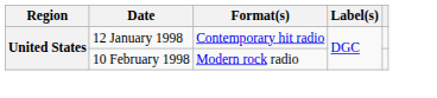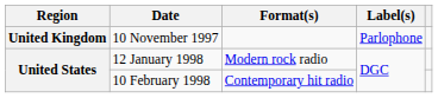 <table class="wikitable plainrowheaders">
 <tr>
 <th scope="col">Region</th>
 <th scope="col">Date</th>
 <th scope="col">Format(s)</th>
 <th scope="col">Label(s)</th>
 <th scope="col"></th>
 </tr>
 <tr>
+<th scope="row">United Kingdom</th>
+<td>10 November 1997</td>
+<td></td>
+<td><a href='#'>Parlophone</a></td>
+<td></td>
+</tr>
+<tr>
 <th scope="row" rowspan="2">United States</th>
 <td>12 January 1998</td>
-<td><a href='#'>Contemporary hit radio</a></td>
+<td><a href='#'>Modern rock</a> radio</td>
 <td rowspan="2"><a href='#'>DGC</a></td>
 <td></td>
 </tr>
 <tr>
 <td>10 February 1998</td>
-<td><a href='#'>Modern rock</a> radio</td>
+<td><a href='#'>Contemporary hit radio</a></td>
 <td></td>
 </tr>
 </table>
